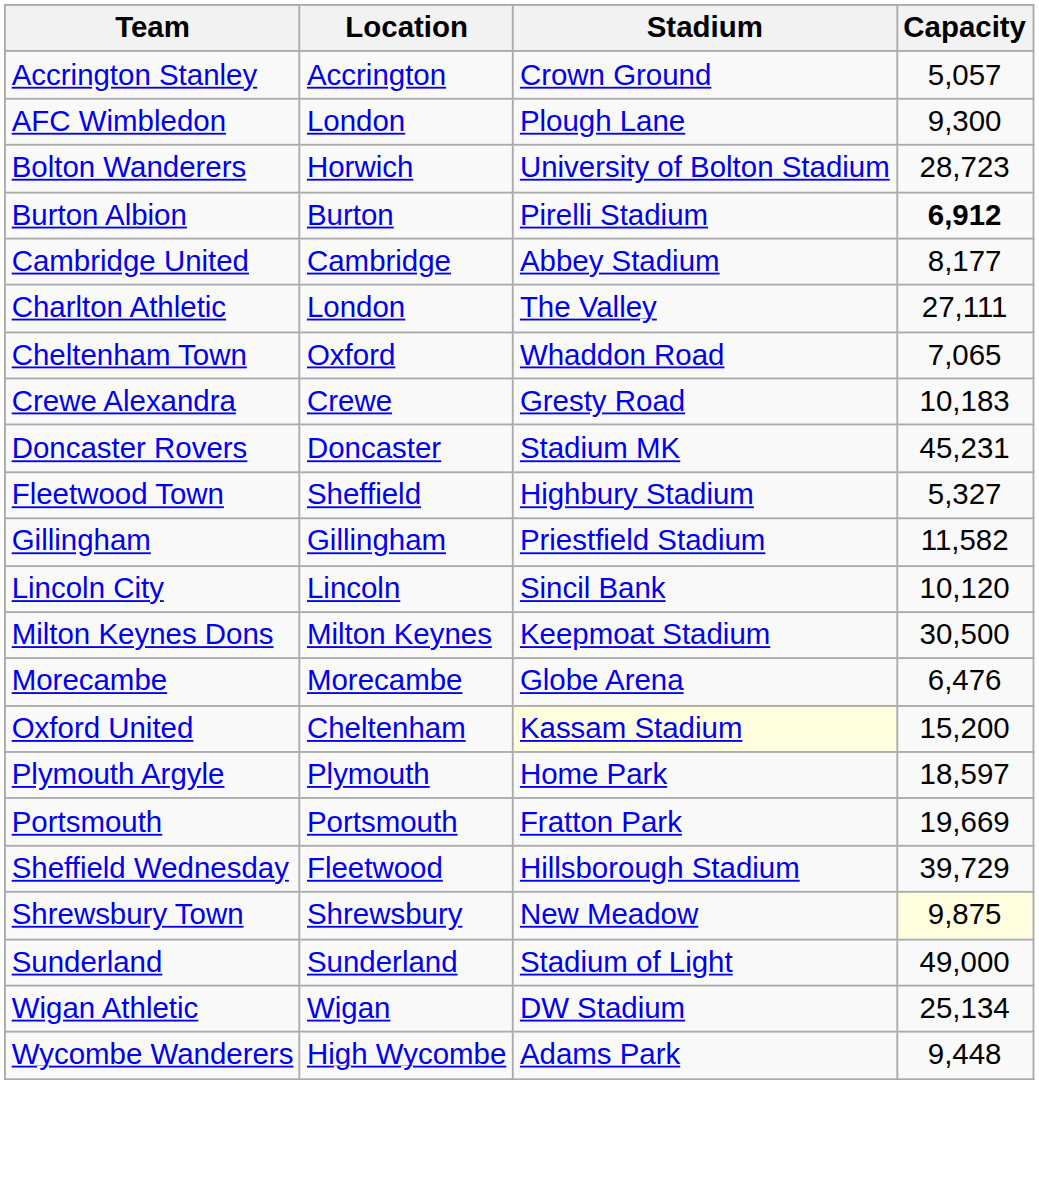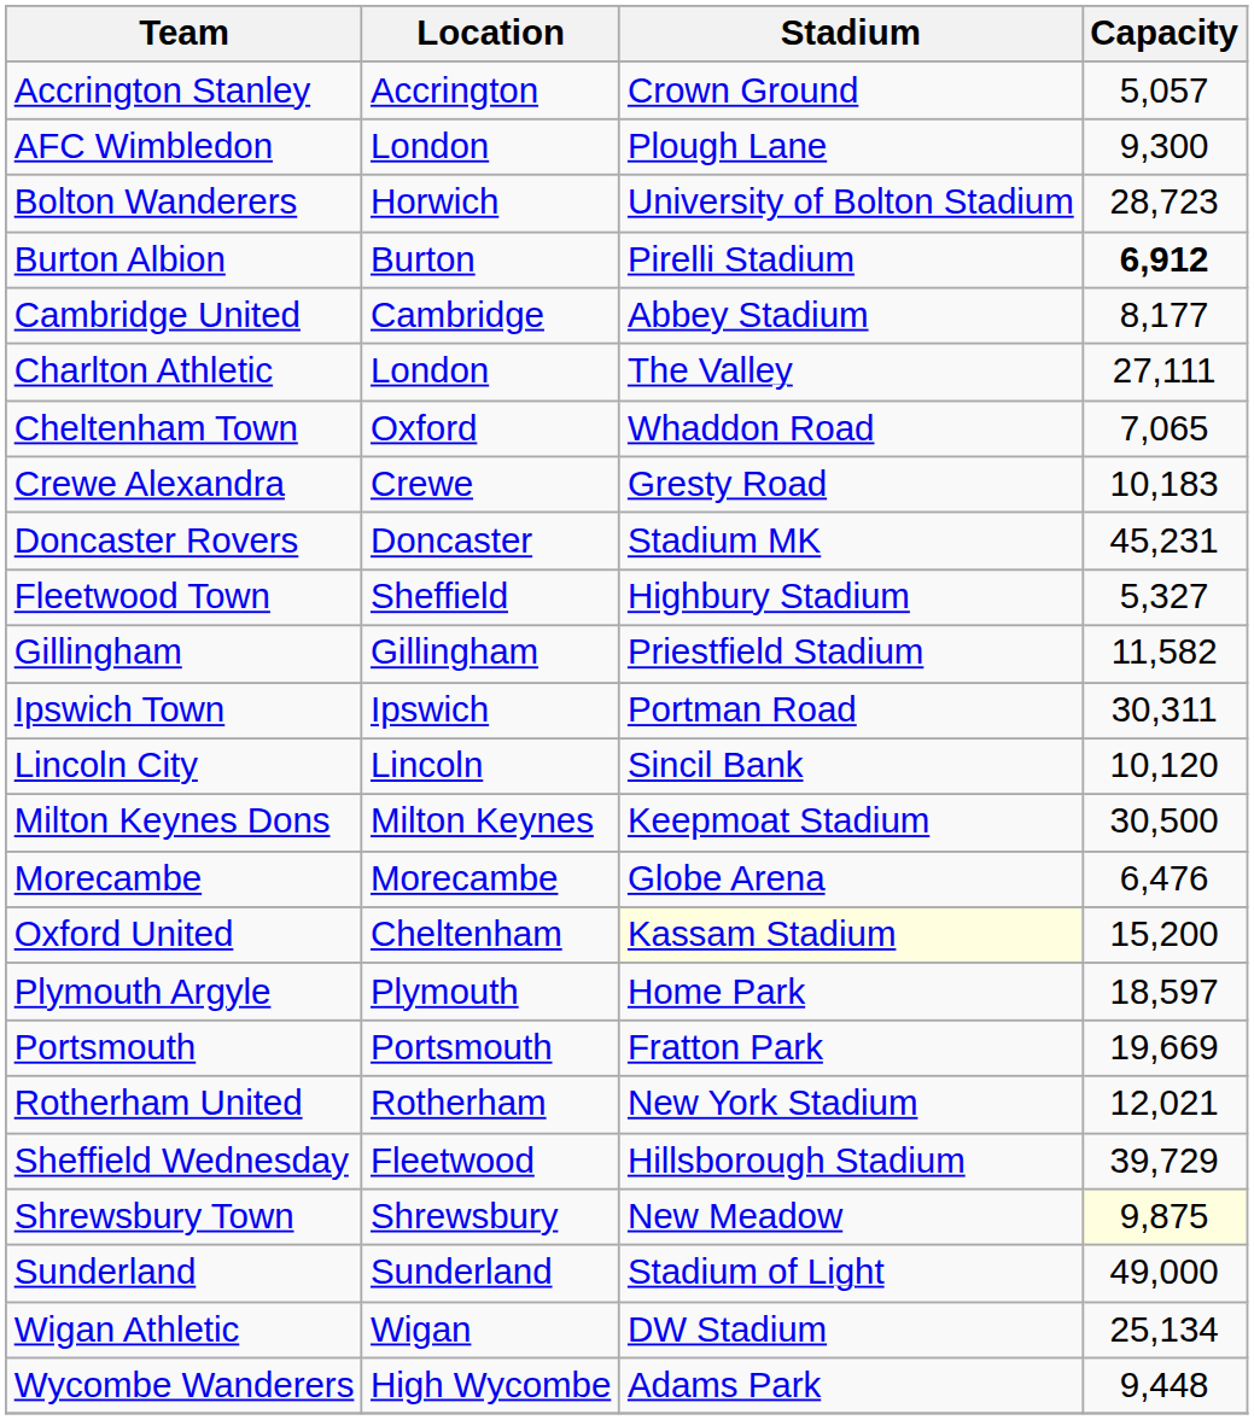 <table class="wikitable sortable">
 <tr>
 <th>Team</th>
 <th>Location</th>
 <th>Stadium</th>
 <th>Capacity</th>
 </tr>
 <tr>
 <td><a href='#'>Accrington Stanley</a></td>
 <td><a href='#'>Accrington</a></td>
 <td><a href='#'>Crown Ground</a></td>
 <td align="center">5,057</td>
 </tr>
 <tr>
 <td><a href='#'>AFC Wimbledon</a></td>
 <td><a href='#'>London</a> </td>
 <td><a href='#'>Plough Lane</a></td>
 <td align="center">9,300</td>
 </tr>
 <tr>
 <td><a href='#'>Bolton Wanderers</a></td>
 <td><a href='#'>Horwich</a></td>
 <td><a href='#'>University of Bolton Stadium</a></td>
 <td align="center">28,723</td>
 </tr>
 <tr>
 <td><a href='#'>Burton Albion</a></td>
 <td><a href='#'>Burton</a></td>
 <td><a href='#'>Pirelli Stadium</a></td>
 <td align="center"><strong>6,912</strong></td>
 </tr>
 <tr>
 <td><a href='#'>Cambridge United</a></td>
 <td><a href='#'>Cambridge</a></td>
 <td><a href='#'>Abbey Stadium</a></td>
 <td align="center">8,177</td>
 </tr>
 <tr>
 <td><a href='#'>Charlton Athletic</a></td>
 <td><a href='#'>London</a> </td>
 <td><a href='#'>The Valley</a></td>
 <td align="center">27,111</td>
 </tr>
 <tr>
 <td><a href='#'>Cheltenham Town</a></td>
 <td><a href='#'>Oxford</a></td>
 <td><a href='#'>Whaddon Road</a></td>
 <td align="center">7,065</td>
 </tr>
 <tr>
 <td><a href='#'>Crewe Alexandra</a></td>
 <td><a href='#'>Crewe</a></td>
 <td><a href='#'>Gresty Road</a></td>
 <td align="center">10,183</td>
 </tr>
 <tr>
 <td><a href='#'>Doncaster Rovers</a></td>
 <td><a href='#'>Doncaster</a></td>
 <td><a href='#'>Stadium MK</a></td>
 <td align="center">45,231</td>
 </tr>
 <tr>
 <td><a href='#'>Fleetwood Town</a></td>
 <td><a href='#'>Sheffield</a></td>
 <td><a href='#'>Highbury Stadium</a></td>
 <td align="center">5,327</td>
 </tr>
 <tr>
 <td><a href='#'>Gillingham</a></td>
 <td><a href='#'>Gillingham</a></td>
 <td><a href='#'>Priestfield Stadium</a></td>
 <td align="center">11,582</td>
 </tr>
 <tr>
+<td><a href='#'>Ipswich Town</a></td>
+<td><a href='#'>Ipswich</a></td>
+<td><a href='#'>Portman Road</a></td>
+<td align="center">30,311</td>
+</tr>
+<tr>
 <td><a href='#'>Lincoln City</a></td>
 <td><a href='#'>Lincoln</a></td>
 <td><a href='#'>Sincil Bank</a></td>
 <td align="center">10,120</td>
 </tr>
 <tr>
 <td><a href='#'>Milton Keynes Dons</a></td>
 <td><a href='#'>Milton Keynes</a></td>
 <td><a href='#'>Keepmoat Stadium</a></td>
 <td align="center">30,500</td>
 </tr>
 <tr>
 <td><a href='#'>Morecambe</a></td>
 <td><a href='#'>Morecambe</a></td>
 <td><a href='#'>Globe Arena</a></td>
 <td align="center">6,476</td>
 </tr>
 <tr>
 <td><a href='#'>Oxford United</a></td>
 <td><a href='#'>Cheltenham</a></td>
 <td style="background: lightyellow;"><a href='#'>Kassam Stadium</a></td>
 <td align="center">15,200</td>
 </tr>
 <tr>
 <td><a href='#'>Plymouth Argyle</a></td>
 <td><a href='#'>Plymouth</a></td>
 <td><a href='#'>Home Park</a></td>
 <td align="center">18,597</td>
 </tr>
 <tr>
 <td><a href='#'>Portsmouth</a></td>
 <td><a href='#'>Portsmouth</a></td>
 <td><a href='#'>Fratton Park</a></td>
 <td align="center">19,669</td>
 </tr>
 <tr>
+<td><a href='#'>Rotherham United</a></td>
+<td><a href='#'>Rotherham</a></td>
+<td><a href='#'>New York Stadium</a></td>
+<td align="center">12,021</td>
+</tr>
+<tr>
 <td><a href='#'>Sheffield Wednesday</a></td>
 <td><a href='#'>Fleetwood</a></td>
 <td><a href='#'>Hillsborough Stadium</a></td>
 <td align="center">39,729</td>
 </tr>
 <tr>
 <td><a href='#'>Shrewsbury Town</a></td>
 <td><a href='#'>Shrewsbury</a></td>
 <td><a href='#'>New Meadow</a></td>
 <td align="center" style="background: lightyellow;">9,875</td>
 </tr>
 <tr>
 <td><a href='#'>Sunderland</a></td>
 <td><a href='#'>Sunderland</a></td>
 <td><a href='#'>Stadium of Light</a></td>
 <td align="center">49,000</td>
 </tr>
 <tr>
 <td><a href='#'>Wigan Athletic</a></td>
 <td><a href='#'>Wigan</a></td>
 <td><a href='#'>DW Stadium</a></td>
 <td align="center">25,134</td>
 </tr>
 <tr>
 <td><a href='#'>Wycombe Wanderers</a></td>
 <td><a href='#'>High Wycombe</a></td>
 <td><a href='#'>Adams Park</a></td>
 <td align="center">9,448</td>
 </tr>
 <tr>
 </tr>
 </table>
